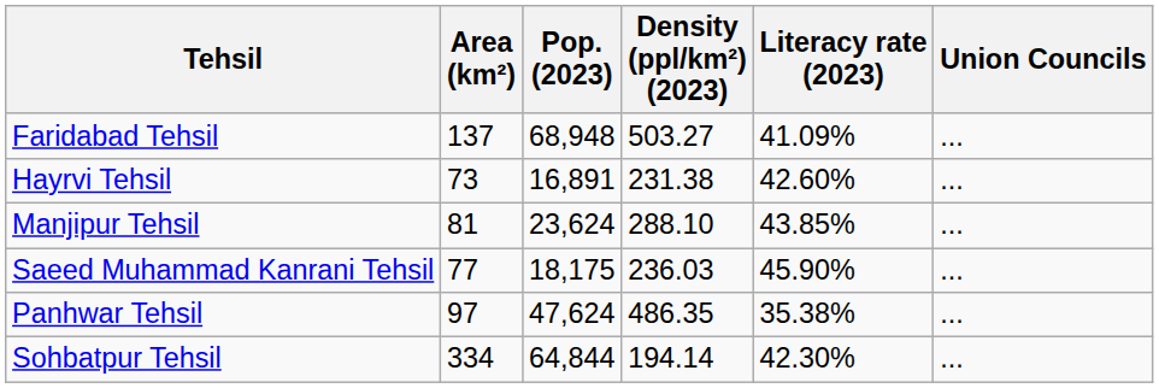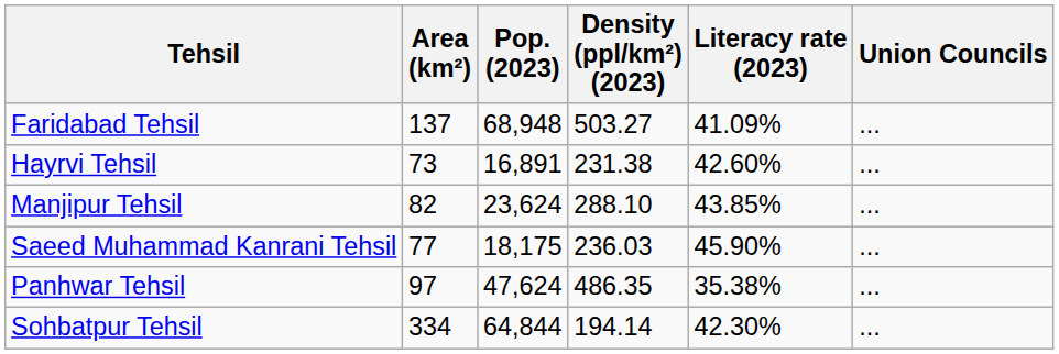 <table class="wikitable sortable static-row-numbers static-row-header-hash">
 <tr>
 <th>Tehsil</th>
 <th>Area<br>(km²)</th>
 <th>Pop.<br>(2023)</th>
 <th>Density<br>(ppl/km²)<br>(2023)</th>
 <th>Literacy rate<br>(2023)</th>
 <th>Union Councils</th>
 </tr>
 <tr>
 <td><a href='#'>Faridabad Tehsil</a></td>
 <td>137</td>
 <td>68,948</td>
 <td>503.27</td>
 <td>41.09%</td>
 <td>...</td>
 </tr>
 <tr>
 <td><a href='#'>Hayrvi Tehsil</a></td>
 <td>73</td>
 <td>16,891</td>
 <td>231.38</td>
 <td>42.60%</td>
 <td>...</td>
 </tr>
 <tr>
 <td><a href='#'>Manjipur Tehsil</a></td>
-<td>81</td>
+<td>82</td>
 <td>23,624</td>
 <td>288.10</td>
 <td>43.85%</td>
 <td>...</td>
 </tr>
 <tr>
 <td><a href='#'>Saeed Muhammad Kanrani Tehsil</a></td>
 <td>77</td>
 <td>18,175</td>
 <td>236.03</td>
 <td>45.90%</td>
 <td>...</td>
 </tr>
 <tr>
 <td><a href='#'>Panhwar Tehsil</a></td>
 <td>97</td>
 <td>47,624</td>
 <td>486.35</td>
 <td>35.38%</td>
 <td>...</td>
 </tr>
 <tr>
 <td><a href='#'>Sohbatpur Tehsil</a></td>
 <td>334</td>
 <td>64,844</td>
 <td>194.14</td>
 <td>42.30%</td>
 <td>...</td>
 </tr>
 </table>
